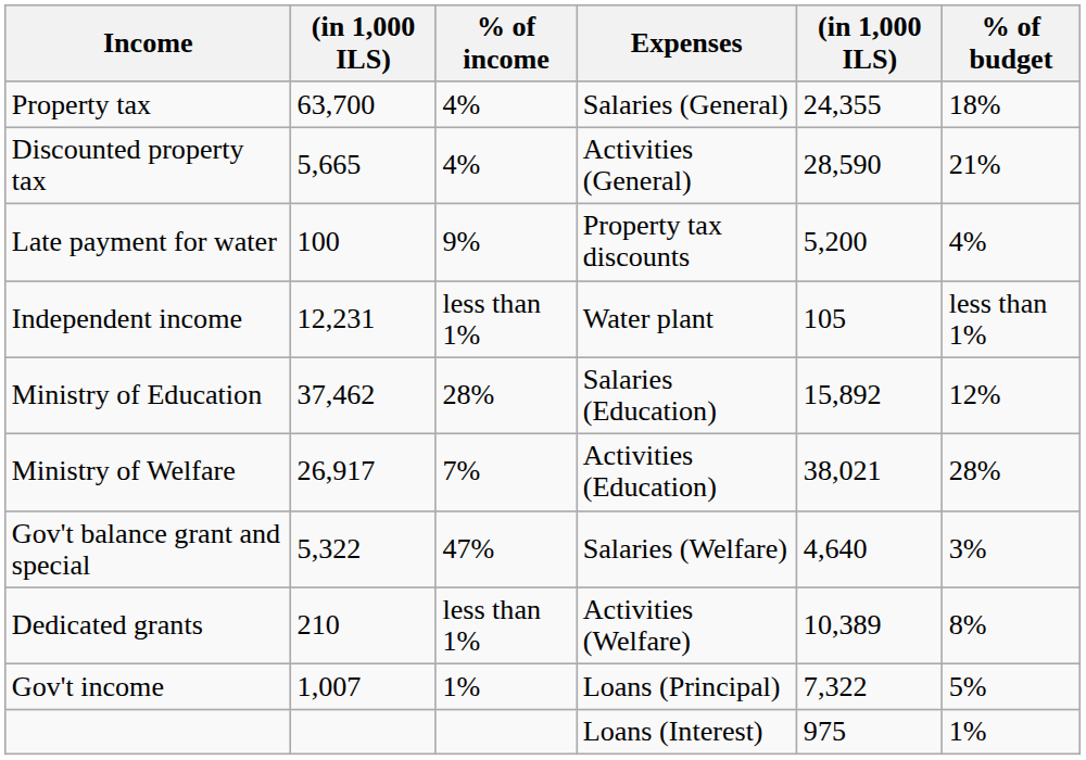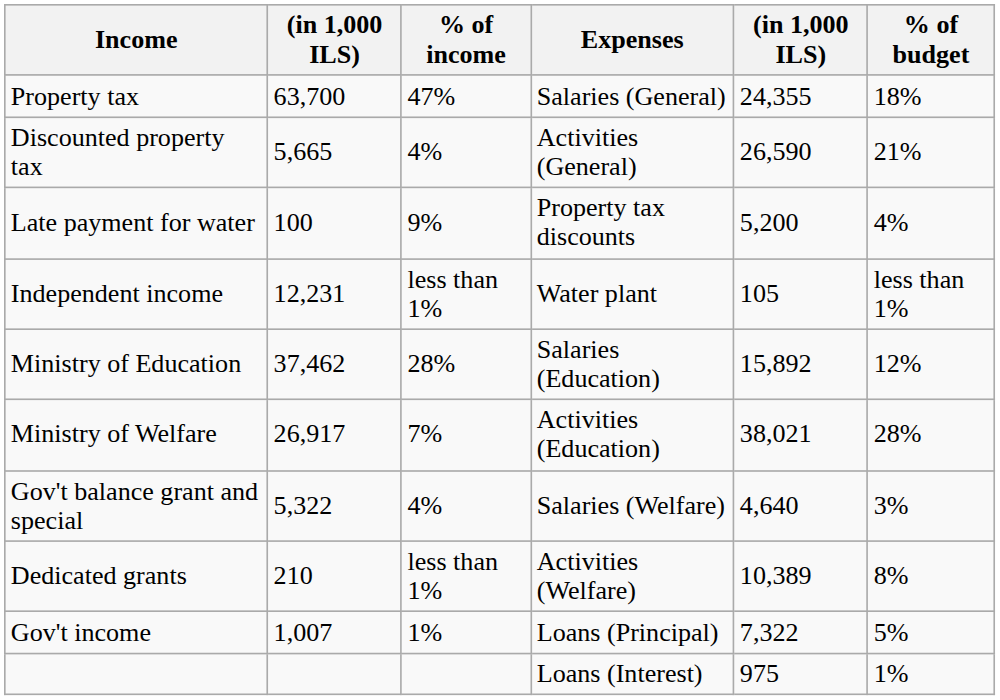 <table class="wikitable">
 <tr>
 <th>Income</th>
 <th>(in 1,000 ILS)</th>
 <th>% of income</th>
 <th>Expenses</th>
 <th>(in 1,000 ILS)</th>
 <th>% of budget</th>
 </tr>
 <tr>
 <td>Property tax</td>
 <td>63,700</td>
-<td>4%</td>
+<td>47%</td>
 <td>Salaries (General)</td>
 <td>24,355</td>
 <td>18%</td>
 </tr>
 <tr>
 <td>Discounted property tax</td>
 <td>5,665</td>
 <td>4%</td>
 <td>Activities (General)</td>
-<td>28,590</td>
+<td>26,590</td>
 <td>21%</td>
 </tr>
 <tr>
 <td>Late payment for water</td>
 <td>100</td>
 <td>9%</td>
 <td>Property tax discounts</td>
 <td>5,200</td>
 <td>4%</td>
 </tr>
 <tr>
 <td>Independent income</td>
 <td>12,231</td>
 <td>less than 1%</td>
 <td>Water plant</td>
 <td>105</td>
 <td>less than 1%</td>
 </tr>
 <tr>
 <td>Ministry of Education</td>
 <td>37,462</td>
 <td>28%</td>
 <td>Salaries (Education)</td>
 <td>15,892</td>
 <td>12%</td>
 </tr>
 <tr>
 <td>Ministry of Welfare</td>
 <td>26,917</td>
 <td>7%</td>
 <td>Activities (Education)</td>
 <td>38,021</td>
 <td>28%</td>
 </tr>
 <tr>
 <td>Gov't balance grant and special</td>
 <td>5,322</td>
-<td>47%</td>
+<td>4%</td>
 <td>Salaries (Welfare)</td>
 <td>4,640</td>
 <td>3%</td>
 </tr>
 <tr>
 <td>Dedicated grants</td>
 <td>210</td>
 <td>less than 1%</td>
 <td>Activities (Welfare)</td>
 <td>10,389</td>
 <td>8%</td>
 </tr>
 <tr>
 <td>Gov't income</td>
 <td>1,007</td>
 <td>1%</td>
 <td>Loans (Principal)</td>
 <td>7,322</td>
 <td>5%</td>
 </tr>
 <tr>
 <td></td>
 <td></td>
 <td></td>
 <td>Loans (Interest)</td>
 <td>975</td>
 <td>1%</td>
 </tr>
 </table>
